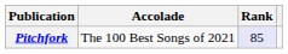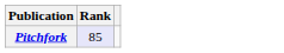 <table class="wikitable sortable plainrowheaders" style="text-align:center;">
 <tr>
 <th>Publication</th>
-<th class="unsortable">Accolade</th>
 <th>Rank</th>
 <th class="unsortable"></th>
 </tr>
 <tr>
 <th scope="row"><em><a href='#'>Pitchfork</a></em></th>
-<td>The 100 Best Songs of 2021</td>
 <td style="background: lavender;">85</td>
 <td></td>
 </tr>
 </table>
